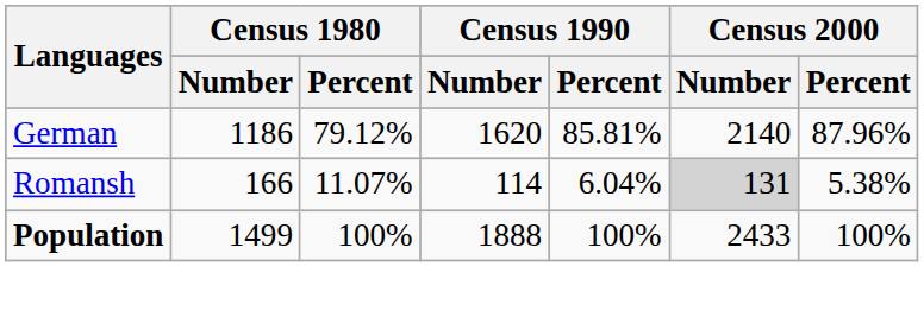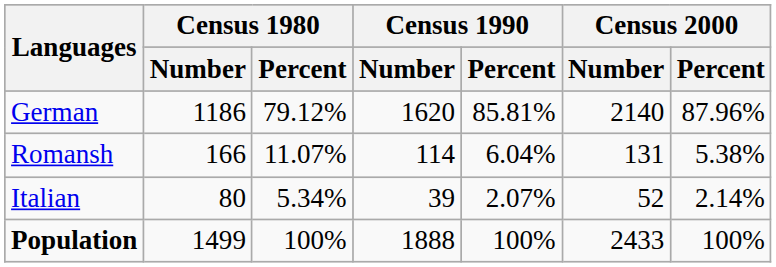 <table class="wikitable">
 <tr ---->
 <th rowspan="2">Languages</th>
 <th colspan="2">Census 1980</th>
 <th colspan="2">Census 1990</th>
 <th colspan="2">Census 2000</th>
 </tr>
 <tr ---->
 <th>Number</th>
 <th>Percent</th>
 <th>Number</th>
 <th>Percent</th>
 <th>Number</th>
 <th>Percent</th>
 </tr>
 <tr ---->
 <td><a href='#'>German</a></td>
 <td align=right>1186</td>
 <td align=right>79.12%</td>
 <td align=right>1620</td>
 <td align=right>85.81%</td>
 <td align=right>2140</td>
 <td align=right>87.96%</td>
 </tr>
 <tr ---->
 <td><a href='#'>Romansh</a></td>
 <td align=right>166</td>
 <td align=right>11.07%</td>
 <td align=right>114</td>
 <td align=right>6.04%</td>
-<td align=right style="background: lightgrey;">131</td>
+<td align=right>131</td>
 <td align=right>5.38%</td>
+</tr>
+<tr ---->
+<td><a href='#'>Italian</a></td>
+<td align=right>80</td>
+<td align=right>5.34%</td>
+<td align=right>39</td>
+<td align=right>2.07%</td>
+<td align=right>52</td>
+<td align=right>2.14%</td>
 </tr>
 <tr ---->
 <td><strong>Population</strong></td>
 <td align=right>1499</td>
 <td align=right>100%</td>
 <td align=right>1888</td>
 <td align=right>100%</td>
 <td align=right>2433</td>
 <td align=right>100%</td>
 </tr>
 </table>
